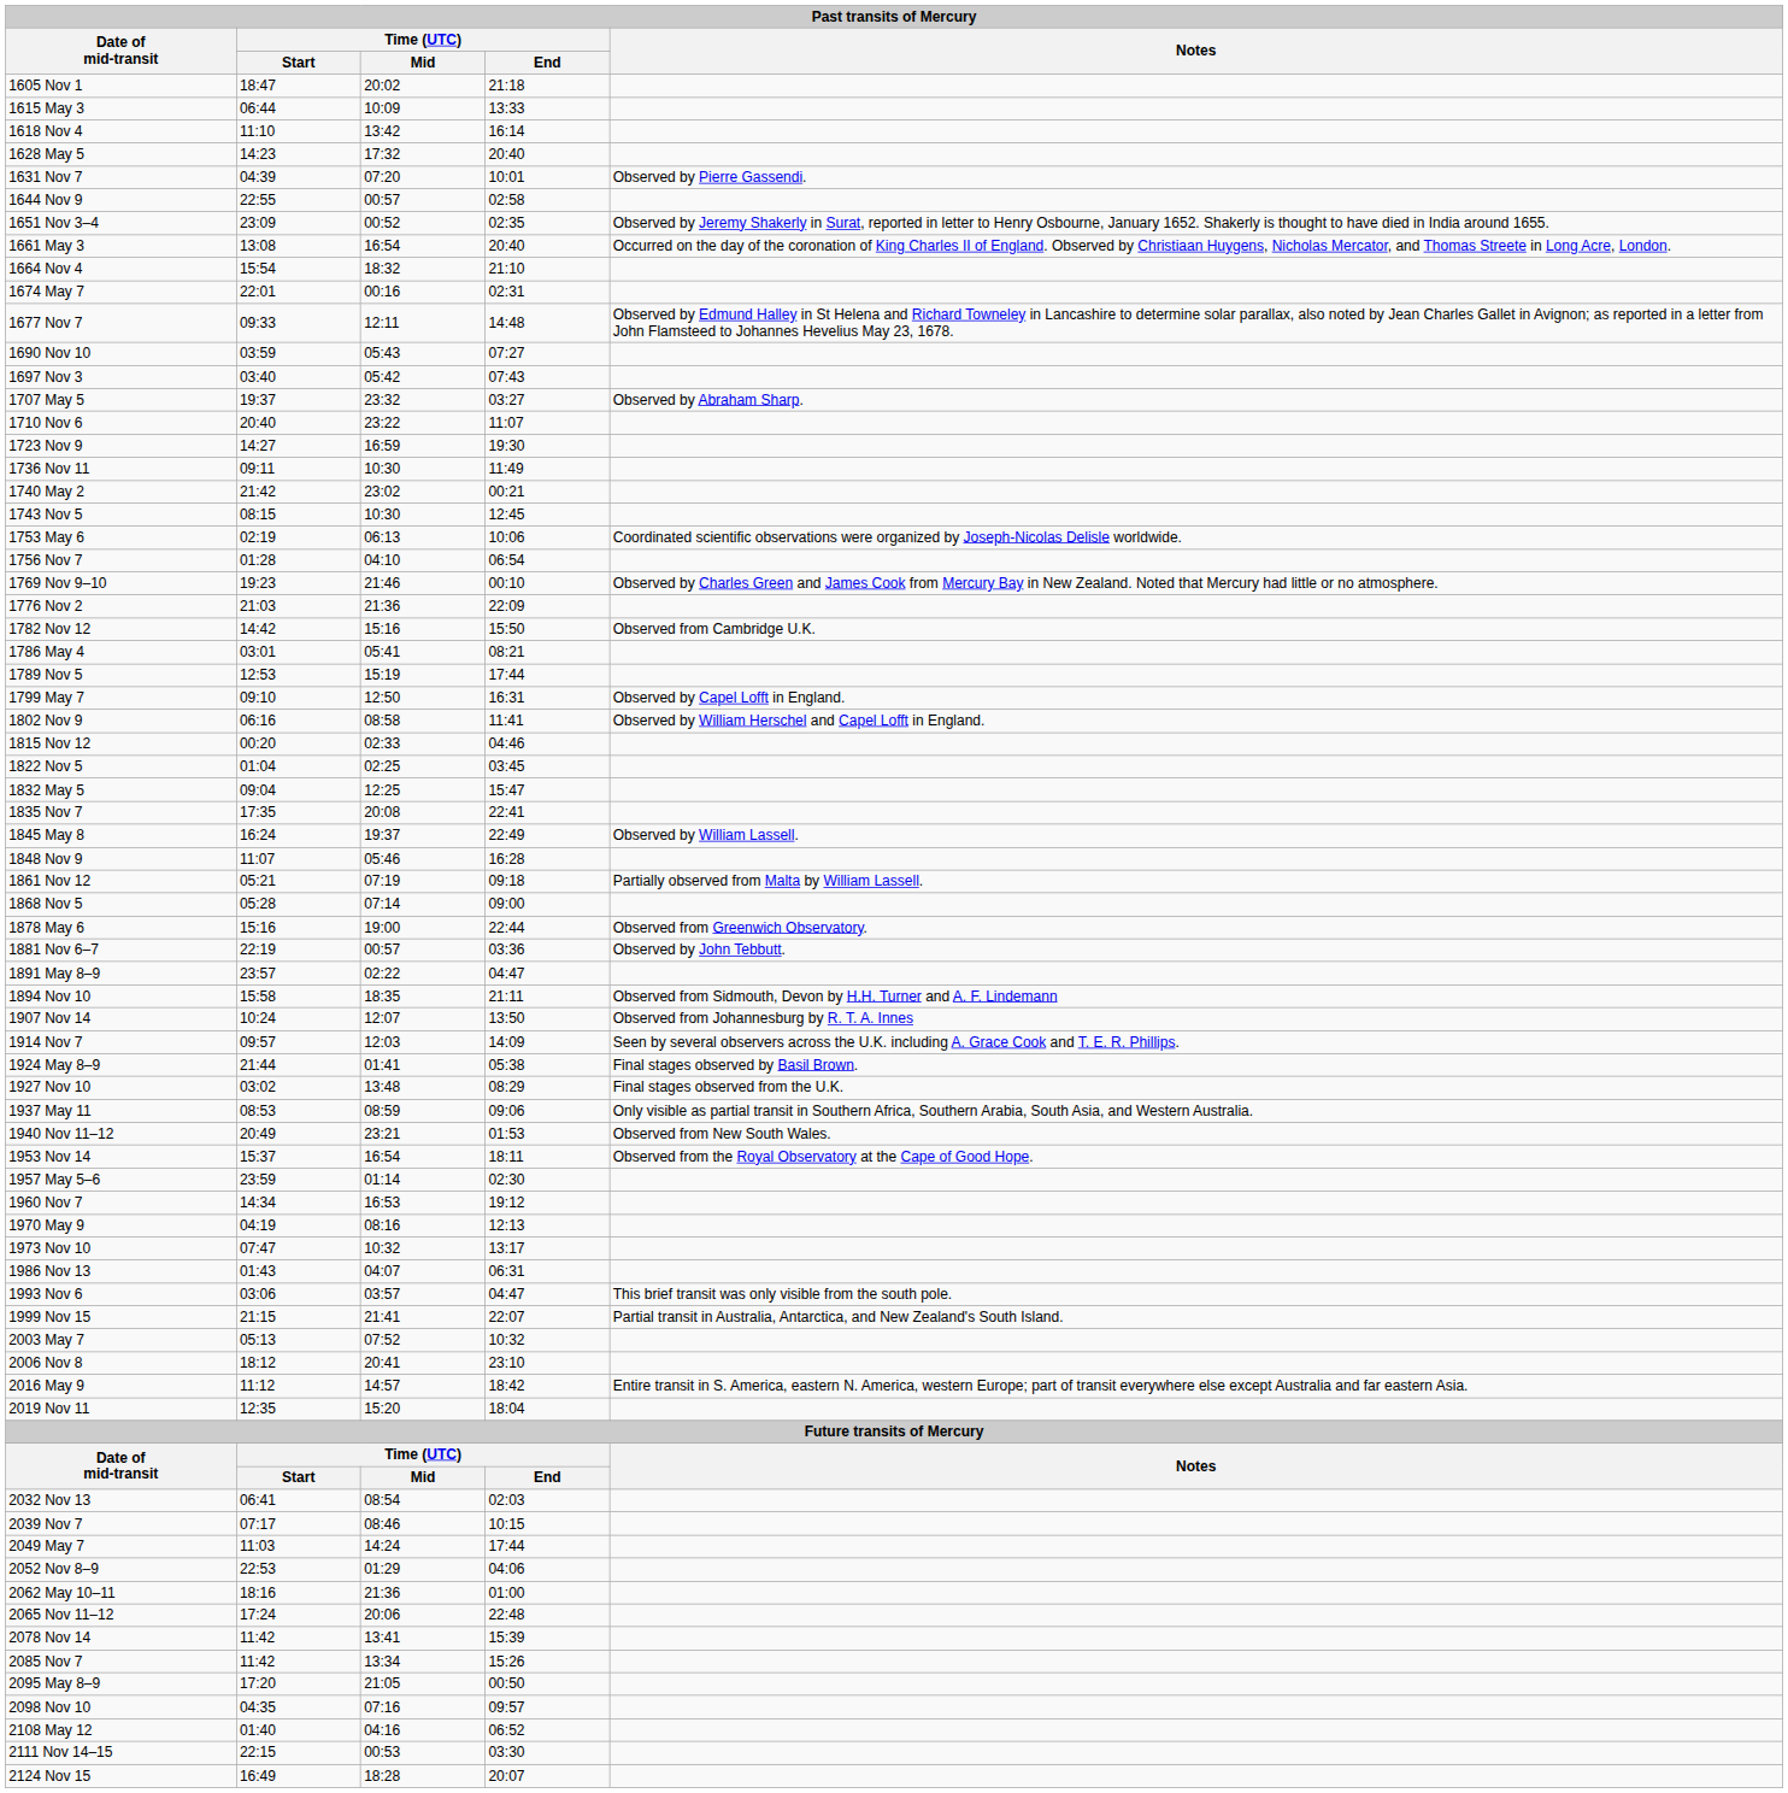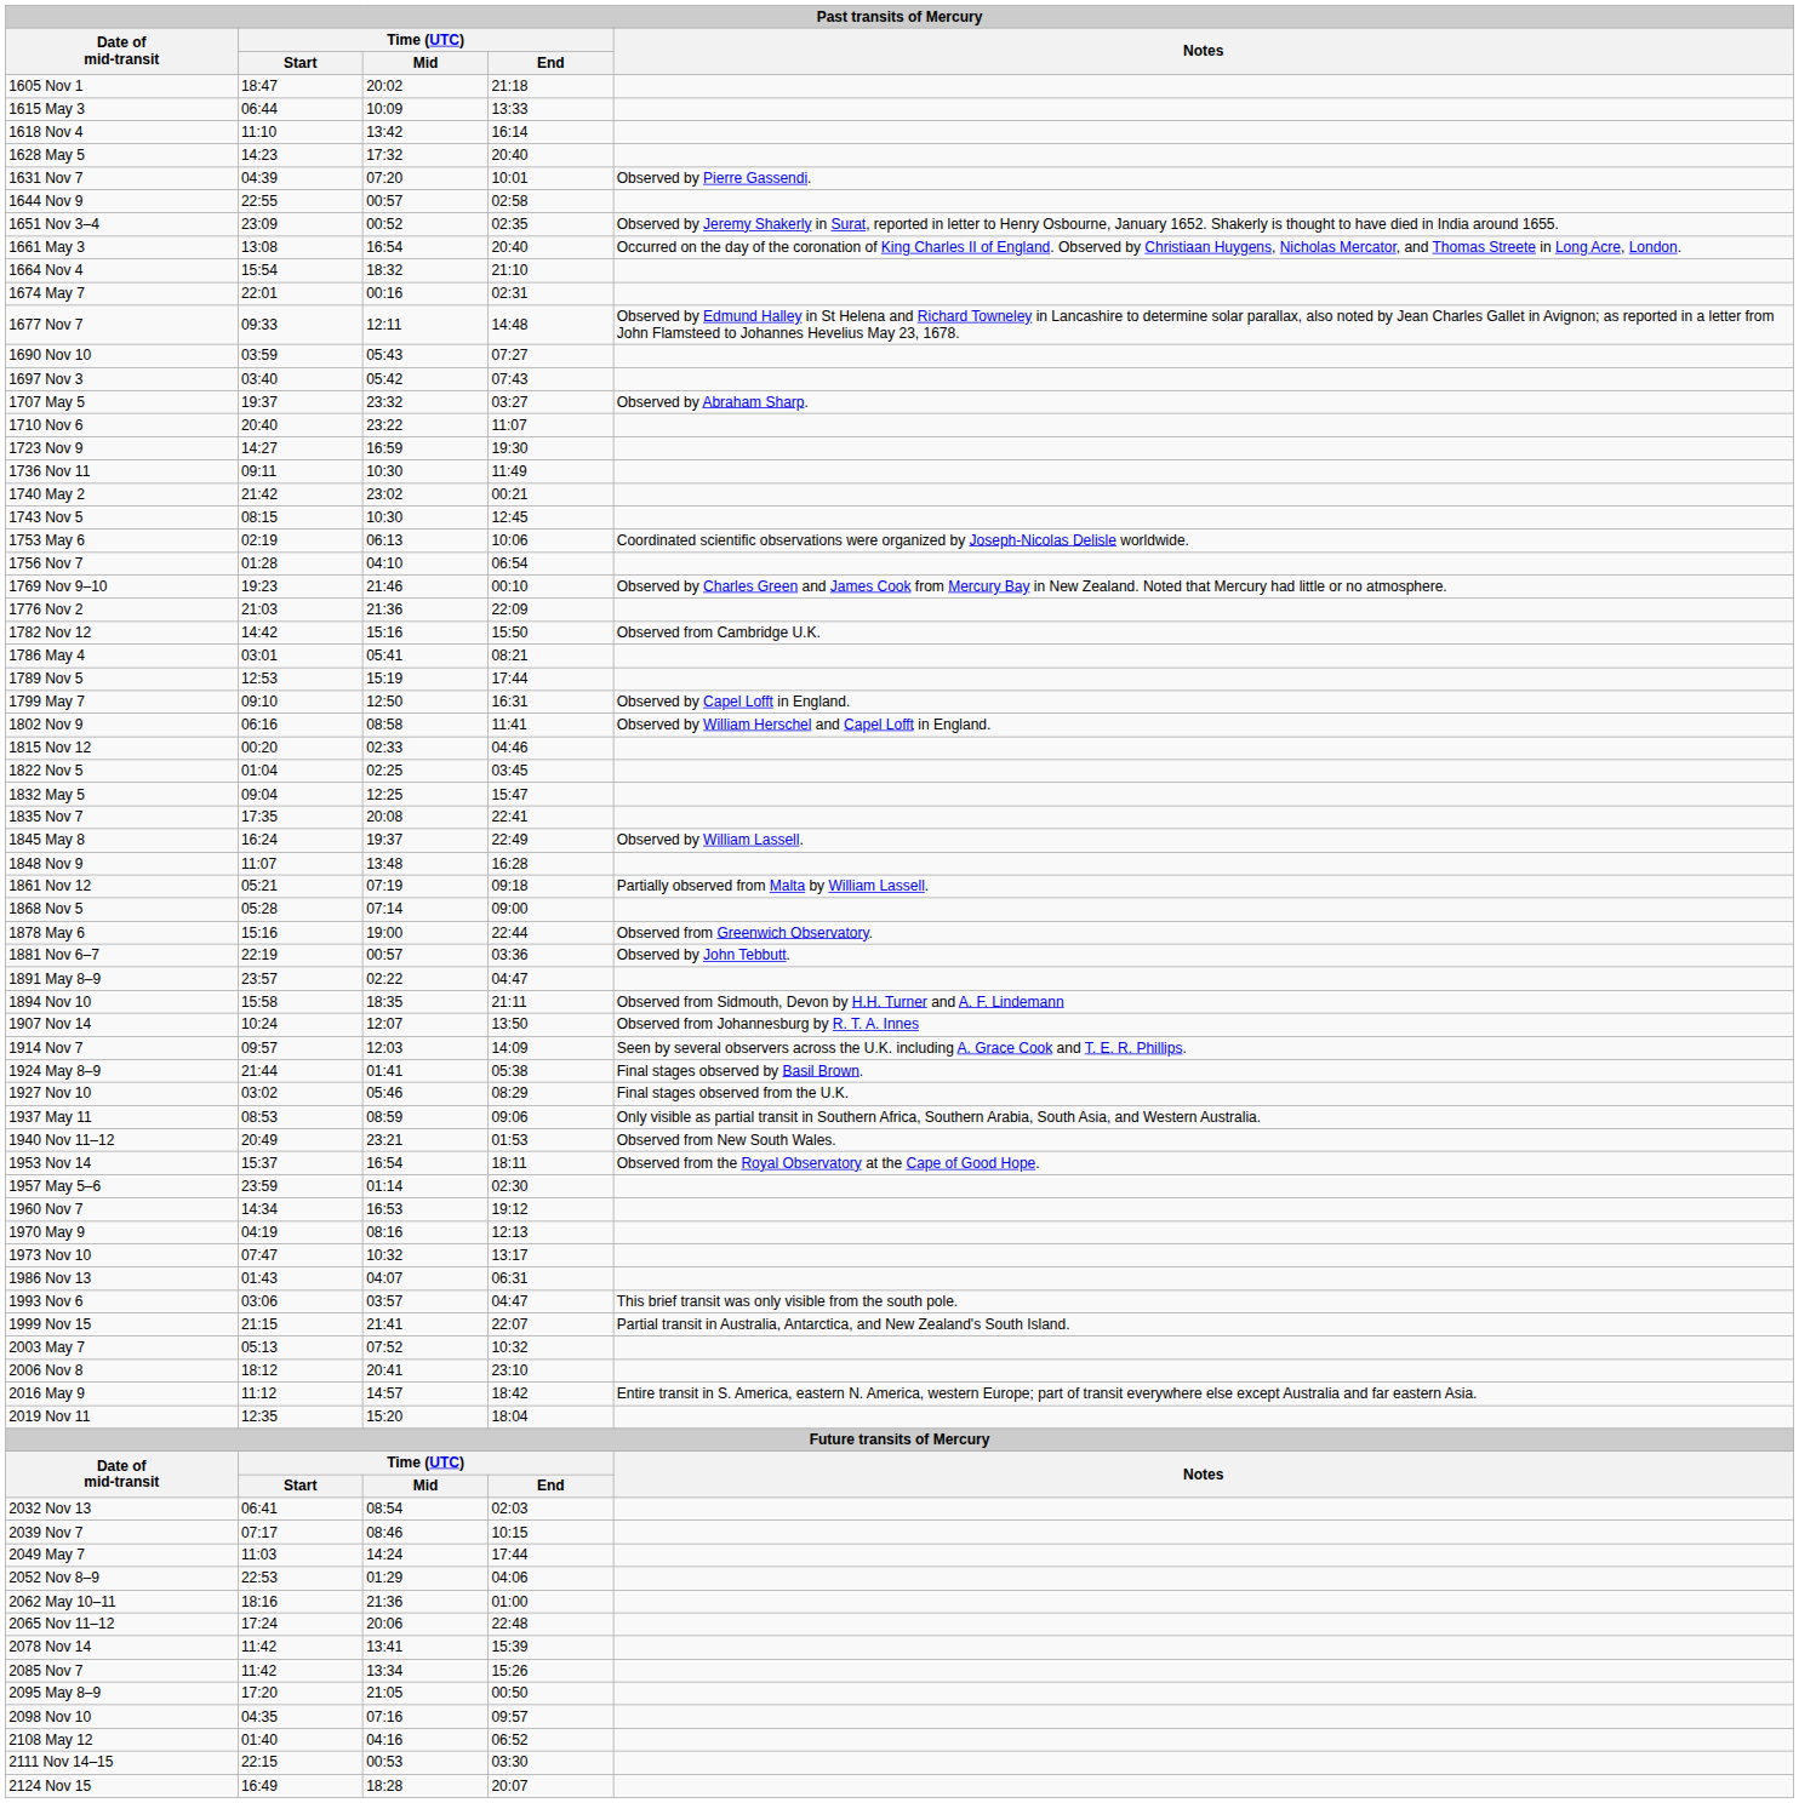 <table border class="wikitable" style="clear: both">
 <tr>
 <th colspan="6" style="background:#ccc;">Past transits of Mercury</th>
 </tr>
 <tr>
 <th rowspan="2" style="width:13%;">Date of<br>mid-transit</th>
 <th colspan=3>Time (<a href='#'>UTC</a>)</th>
 <th rowspan=2>Notes</th>
 </tr>
 <tr>
 <th style="width:7%;">Start</th>
 <th style="width:7%;">Mid</th>
 <th style="width:7%;">End</th>
 </tr>
 <tr>
 <td>1605 Nov 1</td>
 <td>18:47</td>
 <td>20:02</td>
 <td>21:18</td>
 <td></td>
 </tr>
 <tr>
 <td>1615 May 3</td>
 <td>06:44</td>
 <td>10:09</td>
 <td>13:33</td>
 <td></td>
 </tr>
 <tr>
 <td>1618 Nov 4</td>
 <td>11:10</td>
 <td>13:42</td>
 <td>16:14</td>
 <td></td>
 </tr>
 <tr>
 <td>1628 May 5</td>
 <td>14:23</td>
 <td>17:32</td>
 <td>20:40</td>
 <td></td>
 </tr>
 <tr>
 <td>1631 Nov 7</td>
 <td>04:39</td>
 <td>07:20</td>
 <td>10:01</td>
 <td>Observed by <a href='#'>Pierre Gassendi</a>.</td>
 </tr>
 <tr>
 <td>1644 Nov 9</td>
 <td>22:55</td>
 <td>00:57</td>
 <td>02:58</td>
 <td></td>
 </tr>
 <tr>
 <td>1651 Nov 3–4</td>
 <td>23:09</td>
 <td>00:52</td>
 <td>02:35</td>
 <td>Observed by <a href='#'>Jeremy Shakerly</a> in <a href='#'>Surat</a>, reported in letter to Henry Osbourne, January 1652. Shakerly is thought to have died in India around 1655.</td>
 </tr>
 <tr>
 <td>1661 May 3</td>
 <td>13:08</td>
 <td>16:54</td>
 <td>20:40</td>
 <td>Occurred on the day of the coronation of <a href='#'>King Charles II of England</a>. Observed by <a href='#'>Christiaan Huygens</a>, <a href='#'>Nicholas Mercator</a>, and <a href='#'>Thomas Streete</a> in <a href='#'>Long Acre</a>, <a href='#'>London</a>.</td>
 </tr>
 <tr>
 <td>1664 Nov 4</td>
 <td>15:54</td>
 <td>18:32</td>
 <td>21:10</td>
 <td></td>
 </tr>
 <tr>
 <td>1674 May 7</td>
 <td>22:01</td>
 <td>00:16</td>
 <td>02:31</td>
 <td></td>
 </tr>
 <tr>
 <td>1677 Nov 7</td>
 <td>09:33</td>
 <td>12:11</td>
 <td>14:48</td>
 <td>Observed by <a href='#'>Edmund Halley</a> in St Helena and <a href='#'>Richard Towneley</a> in Lancashire to determine solar parallax, also noted by Jean Charles Gallet in Avignon; as reported in a letter from John Flamsteed to Johannes Hevelius May 23, 1678.</td>
 </tr>
 <tr>
 <td>1690 Nov 10</td>
 <td>03:59</td>
 <td>05:43</td>
 <td>07:27</td>
 <td></td>
 </tr>
 <tr>
 <td>1697 Nov 3</td>
 <td>03:40</td>
 <td>05:42</td>
 <td>07:43</td>
 <td></td>
 </tr>
 <tr>
 <td>1707 May 5</td>
 <td>19:37</td>
 <td>23:32</td>
 <td>03:27</td>
 <td>Observed by <a href='#'>Abraham Sharp</a>.</td>
 </tr>
 <tr>
 <td>1710 Nov 6</td>
 <td>20:40</td>
 <td>23:22</td>
 <td>11:07</td>
 <td></td>
 </tr>
 <tr>
 <td>1723 Nov 9</td>
 <td>14:27</td>
 <td>16:59</td>
 <td>19:30</td>
 <td></td>
 </tr>
 <tr>
 <td>1736 Nov 11</td>
 <td>09:11</td>
 <td>10:30</td>
 <td>11:49</td>
 <td></td>
 </tr>
 <tr>
 <td>1740 May 2</td>
 <td>21:42</td>
 <td>23:02</td>
 <td>00:21</td>
 <td></td>
 </tr>
 <tr>
 <td>1743 Nov 5</td>
 <td>08:15</td>
 <td>10:30</td>
 <td>12:45</td>
 <td></td>
 </tr>
 <tr>
 <td>1753 May 6</td>
 <td>02:19</td>
 <td>06:13</td>
 <td>10:06</td>
 <td>Coordinated scientific observations were organized by <a href='#'>Joseph-Nicolas Delisle</a> worldwide.</td>
 </tr>
 <tr>
 <td>1756 Nov 7</td>
 <td>01:28</td>
 <td>04:10</td>
 <td>06:54</td>
 <td></td>
 </tr>
 <tr>
 <td>1769 Nov 9–10</td>
 <td>19:23</td>
 <td>21:46</td>
 <td>00:10</td>
 <td>Observed by <a href='#'>Charles Green</a> and <a href='#'>James Cook</a> from <a href='#'>Mercury Bay</a> in New Zealand. Noted that Mercury had little or no atmosphere.</td>
 </tr>
 <tr>
 <td>1776 Nov 2</td>
 <td>21:03</td>
 <td>21:36</td>
 <td>22:09</td>
 <td></td>
 </tr>
 <tr>
 <td>1782 Nov 12</td>
 <td>14:42</td>
 <td>15:16</td>
 <td>15:50</td>
 <td>Observed from Cambridge U.K.</td>
 </tr>
 <tr>
 <td>1786 May 4</td>
 <td>03:01</td>
 <td>05:41</td>
 <td>08:21</td>
 <td></td>
 </tr>
 <tr>
 <td>1789 Nov 5</td>
 <td>12:53</td>
 <td>15:19</td>
 <td>17:44</td>
 <td></td>
 </tr>
 <tr>
 <td>1799 May 7</td>
 <td>09:10</td>
 <td>12:50</td>
 <td>16:31</td>
 <td>Observed by <a href='#'>Capel Lofft</a> in England.</td>
 </tr>
 <tr>
 <td>1802 Nov 9</td>
 <td>06:16</td>
 <td>08:58</td>
 <td>11:41</td>
 <td>Observed by <a href='#'>William Herschel</a> and <a href='#'>Capel Lofft</a> in England.</td>
 </tr>
 <tr>
 <td>1815 Nov 12</td>
 <td>00:20</td>
 <td>02:33</td>
 <td>04:46</td>
 <td></td>
 </tr>
 <tr>
 <td>1822 Nov 5</td>
 <td>01:04</td>
 <td>02:25</td>
 <td>03:45</td>
 <td></td>
 </tr>
 <tr>
 <td>1832 May 5</td>
 <td>09:04</td>
 <td>12:25</td>
 <td>15:47</td>
 <td></td>
 </tr>
 <tr>
 <td>1835 Nov 7</td>
 <td>17:35</td>
 <td>20:08</td>
 <td>22:41</td>
 <td></td>
 </tr>
 <tr>
 <td>1845 May 8</td>
 <td>16:24</td>
 <td>19:37</td>
 <td>22:49</td>
 <td>Observed by <a href='#'>William Lassell</a>.</td>
 </tr>
 <tr>
 <td>1848 Nov 9</td>
 <td>11:07</td>
-<td>05:46</td>
+<td>13:48</td>
 <td>16:28</td>
 <td></td>
 </tr>
 <tr>
 <td>1861 Nov 12</td>
 <td>05:21</td>
 <td>07:19</td>
 <td>09:18</td>
 <td>Partially observed from <a href='#'>Malta</a> by <a href='#'>William Lassell</a>.</td>
 </tr>
 <tr>
 <td>1868 Nov 5</td>
 <td>05:28</td>
 <td>07:14</td>
 <td>09:00</td>
 <td></td>
 </tr>
 <tr>
 <td>1878 May 6</td>
 <td>15:16</td>
 <td>19:00</td>
 <td>22:44</td>
 <td>Observed from <a href='#'>Greenwich Observatory</a>.</td>
 </tr>
 <tr>
 <td>1881 Nov 6–7</td>
 <td>22:19</td>
 <td>00:57</td>
 <td>03:36</td>
 <td>Observed by <a href='#'>John Tebbutt</a>.</td>
 </tr>
 <tr>
 <td>1891 May 8–9</td>
 <td>23:57</td>
 <td>02:22</td>
 <td>04:47</td>
 <td></td>
 </tr>
 <tr>
 <td>1894 Nov 10</td>
 <td>15:58</td>
 <td>18:35</td>
 <td>21:11</td>
 <td>Observed from Sidmouth, Devon by <a href='#'>H.H. Turner</a> and <a href='#'>A. F. Lindemann</a></td>
 </tr>
 <tr>
 <td>1907 Nov 14</td>
 <td>10:24</td>
 <td>12:07</td>
 <td>13:50</td>
 <td>Observed from Johannesburg by <a href='#'>R. T. A. Innes</a></td>
 </tr>
 <tr>
 <td>1914 Nov 7</td>
 <td>09:57</td>
 <td>12:03</td>
 <td>14:09</td>
 <td>Seen by several observers across the U.K. including <a href='#'>A. Grace Cook</a> and <a href='#'>T. E. R. Phillips</a>.</td>
 </tr>
 <tr>
 <td>1924 May 8–9</td>
 <td>21:44</td>
 <td>01:41</td>
 <td>05:38</td>
 <td>Final stages observed by <a href='#'>Basil Brown</a>.</td>
 </tr>
 <tr>
 <td>1927 Nov 10</td>
 <td>03:02</td>
-<td>13:48</td>
+<td>05:46</td>
 <td>08:29</td>
 <td>Final stages observed from the U.K.</td>
 </tr>
 <tr>
 <td>1937 May 11</td>
 <td>08:53</td>
 <td>08:59</td>
 <td>09:06</td>
 <td>Only visible as partial transit in Southern Africa, Southern Arabia, South Asia, and Western Australia.</td>
 </tr>
 <tr>
 <td>1940 Nov 11–12</td>
 <td>20:49</td>
 <td>23:21</td>
 <td>01:53</td>
 <td>Observed from New South Wales.</td>
 </tr>
 <tr>
 <td>1953 Nov 14</td>
 <td>15:37</td>
 <td>16:54</td>
 <td>18:11</td>
 <td>Observed from the <a href='#'>Royal Observatory</a> at the <a href='#'>Cape of Good Hope</a>.</td>
 </tr>
 <tr>
 <td>1957 May 5–6</td>
 <td>23:59</td>
 <td>01:14</td>
 <td>02:30</td>
 <td></td>
 </tr>
 <tr>
 <td>1960 Nov 7</td>
 <td>14:34</td>
 <td>16:53</td>
 <td>19:12</td>
 <td></td>
 </tr>
 <tr>
 <td>1970 May 9</td>
 <td>04:19</td>
 <td>08:16</td>
 <td>12:13</td>
 <td></td>
 </tr>
 <tr>
 <td>1973 Nov 10</td>
 <td>07:47</td>
 <td>10:32</td>
 <td>13:17</td>
 <td></td>
 </tr>
 <tr>
 <td>1986 Nov 13</td>
 <td>01:43</td>
 <td>04:07</td>
 <td>06:31</td>
 <td></td>
 </tr>
 <tr>
 <td>1993 Nov 6</td>
 <td>03:06</td>
 <td>03:57</td>
 <td>04:47</td>
 <td> This brief transit was only visible from the south pole.</td>
 </tr>
 <tr>
 <td>1999 Nov 15<br></td>
 <td>21:15</td>
 <td>21:41</td>
 <td>22:07</td>
 <td> Partial transit in Australia, Antarctica, and New Zealand's South Island.</td>
 </tr>
 <tr>
 <td>2003 May 7</td>
 <td>05:13</td>
 <td>07:52</td>
 <td>10:32</td>
 <td></td>
 </tr>
 <tr>
 <td>2006 Nov 8<br></td>
 <td>18:12</td>
 <td>20:41</td>
 <td>23:10</td>
 <td></td>
 </tr>
 <tr>
 <td>2016 May 9<br></td>
 <td>11:12</td>
 <td>14:57</td>
 <td>18:42</td>
 <td>Entire transit in S. America, eastern N. America, western Europe; part of transit everywhere else except Australia and far eastern Asia.<br></td>
 </tr>
 <tr>
 <td>2019 Nov 11<br></td>
 <td>12:35</td>
 <td>15:20</td>
 <td>18:04</td>
 <td></td>
 </tr>
 <tr>
 <th colspan="6" style="background:#ccc;">Future transits of Mercury</th>
 </tr>
 <tr>
 <th rowspan="2" style="width:13%;">Date of<br>mid-transit</th>
 <th colspan=3>Time (<a href='#'>UTC</a>)</th>
 <th rowspan=2>Notes</th>
 </tr>
 <tr>
 <th style="width:7%;">Start</th>
 <th style="width:7%;">Mid</th>
 <th style="width:7%;">End</th>
 </tr>
 <tr>
 <td>2032 Nov 13</td>
 <td>06:41</td>
 <td>08:54</td>
 <td>02:03</td>
 <td></td>
 </tr>
 <tr>
 <td>2039 Nov 7</td>
 <td>07:17</td>
 <td>08:46</td>
 <td>10:15</td>
 <td></td>
 </tr>
 <tr>
 <td>2049 May 7</td>
 <td>11:03</td>
 <td>14:24</td>
 <td>17:44</td>
 <td></td>
 </tr>
 <tr>
 <td>2052 Nov 8–9</td>
 <td>22:53</td>
 <td>01:29</td>
 <td>04:06</td>
 <td></td>
 </tr>
 <tr>
 <td>2062 May 10–11</td>
 <td>18:16</td>
 <td>21:36</td>
 <td>01:00</td>
 <td></td>
 </tr>
 <tr>
 <td>2065 Nov 11–12</td>
 <td>17:24</td>
 <td>20:06</td>
 <td>22:48</td>
 <td></td>
 </tr>
 <tr>
 <td>2078 Nov 14</td>
 <td>11:42</td>
 <td>13:41</td>
 <td>15:39</td>
 <td></td>
 </tr>
 <tr>
 <td>2085 Nov 7</td>
 <td>11:42</td>
 <td>13:34</td>
 <td>15:26</td>
 <td></td>
 </tr>
 <tr>
 <td>2095 May 8–9</td>
 <td>17:20</td>
 <td>21:05</td>
 <td>00:50</td>
 <td></td>
 </tr>
 <tr>
 <td>2098 Nov 10</td>
 <td>04:35</td>
 <td>07:16</td>
 <td>09:57</td>
 <td></td>
 </tr>
 <tr>
 <td>2108 May 12</td>
 <td>01:40</td>
 <td>04:16</td>
 <td>06:52</td>
 <td></td>
 </tr>
 <tr>
 <td>2111 Nov 14–15</td>
 <td>22:15</td>
 <td>00:53</td>
 <td>03:30</td>
 <td></td>
 </tr>
 <tr>
 <td>2124 Nov 15</td>
 <td>16:49</td>
 <td>18:28</td>
 <td>20:07</td>
 <td></td>
 </tr>
 </table>
